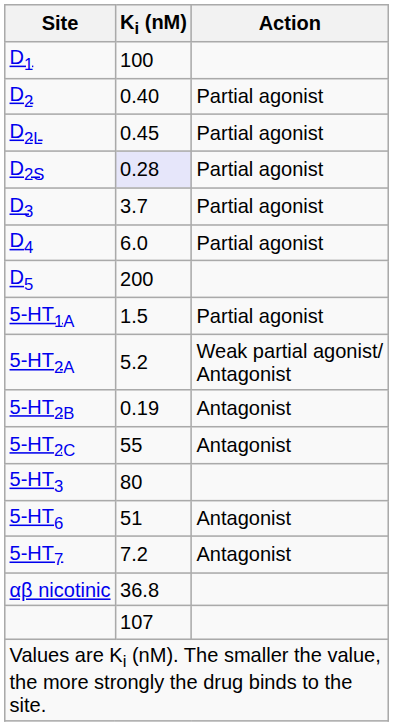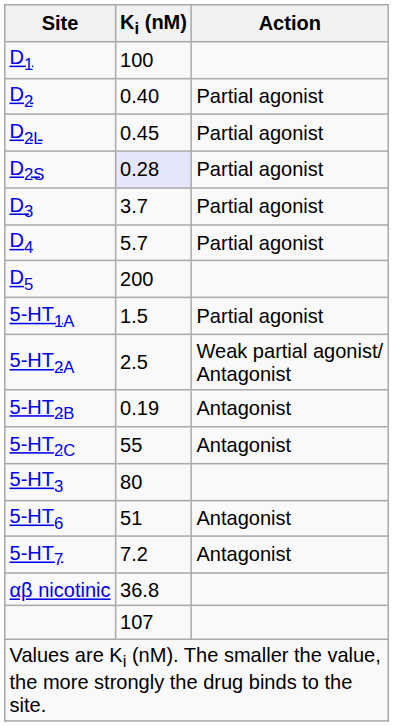 <table class="wikitable" style="font-size:small;">
 <tr>
 <th>Site</th>
 <th>K<sub>i</sub> (nM)</th>
 <th>Action</th>
 </tr>
 <tr>
 <td><a href='#'>D<sub>1</sub></a></td>
 <td>100</td>
 <td></td>
 </tr>
 <tr>
 <td><a href='#'>D<sub>2</sub></a></td>
 <td>0.40</td>
 <td>Partial agonist</td>
 </tr>
 <tr>
 <td><a href='#'>D<sub>2L</sub></a></td>
 <td>0.45</td>
 <td>Partial agonist</td>
 </tr>
 <tr>
 <td><a href='#'>D<sub>2S</sub></a></td>
 <td style="background: lavender;">0.28</td>
 <td>Partial agonist</td>
 </tr>
 <tr>
 <td><a href='#'>D<sub>3</sub></a></td>
 <td>3.7</td>
 <td>Partial agonist</td>
 </tr>
 <tr>
 <td><a href='#'>D<sub>4</sub></a></td>
-<td>6.0</td>
+<td>5.7</td>
 <td>Partial agonist</td>
 </tr>
 <tr>
 <td><a href='#'>D<sub>5</sub></a></td>
 <td>200</td>
 <td></td>
 </tr>
 <tr>
 <td><a href='#'>5-HT<sub>1A</sub></a></td>
 <td>1.5</td>
 <td>Partial agonist</td>
 </tr>
 <tr>
 <td><a href='#'>5-HT<sub>2A</sub></a></td>
-<td>5.2</td>
+<td>2.5</td>
 <td>Weak partial agonist/<br>Antagonist</td>
 </tr>
 <tr>
 <td><a href='#'>5-HT<sub>2B</sub></a></td>
 <td>0.19</td>
 <td>Antagonist</td>
 </tr>
 <tr>
 <td><a href='#'>5-HT<sub>2C</sub></a></td>
 <td>55</td>
 <td>Antagonist</td>
 </tr>
 <tr>
 <td><a href='#'>5-HT<sub>3</sub></a></td>
 <td>80</td>
 <td></td>
 </tr>
 <tr>
 <td><a href='#'>5-HT<sub>6</sub></a></td>
 <td>51</td>
 <td>Antagonist</td>
 </tr>
 <tr>
 <td><a href='#'>5-HT<sub>7</sub></a></td>
 <td>7.2</td>
 <td>Antagonist</td>
 </tr>
 <tr>
 <td><a href='#'>αβ nicotinic</a></td>
 <td>36.8</td>
 <td></td>
 </tr>
 <tr>
 <td></td>
 <td>107</td>
 <td></td>
 </tr>
 <tr class="sortbottom">
 <td colspan="4" style="width: 1px;">Values are K<sub>i</sub> (nM). The smaller the value, the more strongly the drug binds to the site.</td>
 </tr>
 </table>
